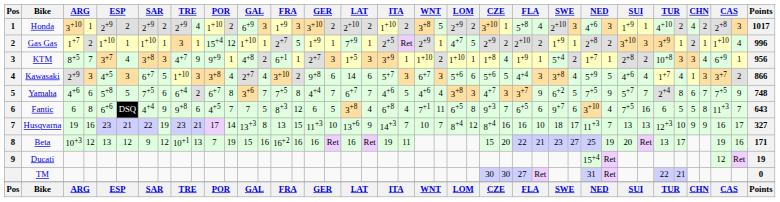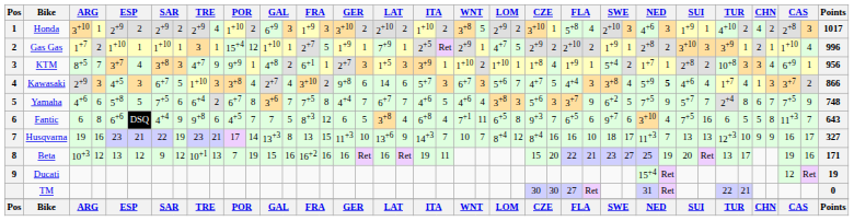 <table class="wikitable" style="font-size: 80%; text-align:center">
 <tr valign="top">
 <th valign="middle">Pos</th>
 <th valign="middle">Bike</th>
 <th colspan=2><a href='#'>ARG</a><br></th>
 <th colspan=2><a href='#'>ESP</a><br></th>
 <th colspan=2><a href='#'>SAR</a><br></th>
 <th colspan=2><a href='#'>TRE</a><br></th>
 <th colspan=2><a href='#'>POR</a><br></th>
 <th colspan=2><a href='#'>GAL</a><br></th>
 <th colspan=2><a href='#'>FRA</a><br></th>
 <th colspan=2><a href='#'>GER</a><br></th>
 <th colspan=2><a href='#'>LAT</a><br></th>
 <th colspan=2><a href='#'>ITA</a><br></th>
 <th colspan=2><a href='#'>WNT</a><br></th>
 <th colspan=2><a href='#'>LOM</a><br></th>
 <th colspan=2><a href='#'>CZE</a><br></th>
 <th colspan=2><a href='#'>FLA</a><br></th>
 <th colspan=2><a href='#'>SWE</a><br></th>
 <th colspan=2><a href='#'>NED</a><br></th>
 <th colspan=2><a href='#'>SUI</a><br></th>
 <th colspan=2><a href='#'>TUR</a><br></th>
 <th colspan=2><a href='#'>CHN</a><br></th>
 <th colspan=2><a href='#'>CAS</a><br></th>
 <th valign="middle">Points</th>
 </tr>
 <tr>
 <th>1</th>
 <td><a href='#'>Honda</a></td>
 <td style="background:#ffdf9f;">3<sup>+10</sup></td>
 <td style="background:#ffffbf;">1</td>
 <td style="background:#dfdfdf;">2<sup>+9</sup></td>
 <td style="background:#dfdfdf;">2</td>
 <td style="background:#dfdfdf;">2<sup>+9</sup></td>
 <td style="background:#dfdfdf;">2</td>
 <td style="background:#dfdfdf;">2<sup>+9</sup></td>
 <td style="background:#dfffdf;">4</td>
 <td style="background:#ffffbf;">1<sup>+10</sup></td>
 <td style="background:#dfdfdf;">2</td>
 <td style="background:#dfffdf;">6<sup>+9</sup></td>
 <td style="background:#ffdf9f;">3</td>
 <td style="background:#ffffbf;">1<sup>+9</sup></td>
 <td style="background:#ffdf9f;">3</td>
 <td style="background:#ffdf9f;">3<sup>+10</sup></td>
 <td style="background:#dfdfdf;">2</td>
 <td style="background:#dfdfdf;">2<sup>+10</sup></td>
 <td style="background:#dfdfdf;">2</td>
 <td style="background:#ffffbf;">1<sup>+10</sup></td>
 <td style="background:#dfdfdf;">2</td>
 <td style="background:#ffdf9f;">3<sup>+8</sup></td>
 <td style="background:#dfffdf;">5</td>
 <td style="background:#dfdfdf;">2<sup>+9</sup></td>
 <td style="background:#dfdfdf;">2</td>
 <td style="background:#ffdf9f;">3<sup>+10</sup></td>
 <td style="background:#ffffbf;">1</td>
 <td style="background:#dfffdf;">5<sup>+8</sup></td>
 <td style="background:#dfffdf;">4</td>
 <td style="background:#dfdfdf;">2<sup>+10</sup></td>
 <td style="background:#ffdf9f;">3</td>
 <td style="background:#dfffdf;">4<sup>+6</sup></td>
 <td style="background:#ffdf9f;">3</td>
 <td style="background:#ffffbf;">1<sup>+9</sup></td>
 <td style="background:#ffffbf;">1</td>
 <td style="background:#dfffdf;">4<sup>+10</sup></td>
 <td style="background:#dfdfdf;">2</td>
 <td style="background:#dfffdf;">4</td>
 <td style="background:#dfdfdf;">2</td>
 <td style="background:#dfdfdf;">2<sup>+8</sup></td>
 <td style="background:#ffdf9f;">3</td>
 <th>1017</th>
 </tr>
 <tr>
 <th>2</th>
 <td><a href='#'>Gas Gas</a></td>
 <td style="background:#ffffbf;">1<sup>+7</sup></td>
 <td style="background:#dfdfdf;">2</td>
 <td style="background:#ffffbf;">1<sup>+10</sup></td>
 <td style="background:#ffffbf;">1</td>
 <td style="background:#ffffbf;">1<sup>+10</sup></td>
 <td style="background:#ffffbf;">1</td>
 <td style="background:#ffdf9f;">3</td>
 <td style="background:#ffffbf;">1</td>
 <td style="background:#dfffdf;">15<sup>+4</sup></td>
 <td style="background:#dfffdf;">12</td>
 <td style="background:#ffffbf;">1<sup>+10</sup></td>
 <td style="background:#ffffbf;">1</td>
 <td style="background:#dfdfdf;">2<sup>+7</sup></td>
 <td style="background:#dfffdf;">5</td>
 <td style="background:#ffffbf;">1<sup>+9</sup></td>
 <td style="background:#ffffbf;">1</td>
 <td style="background:#dfffdf;">7<sup>+9</sup></td>
 <td style="background:#ffffbf;">1</td>
 <td style="background:#dfdfdf;">2<sup>+5</sup></td>
 <td style="background:#efcfff;">Ret</td>
 <td style="background:#dfdfdf;">2<sup>+9</sup></td>
 <td style="background:#ffffbf;">1</td>
 <td style="background:#dfffdf;">4<sup>+7</sup></td>
 <td style="background:#dfffdf;">5</td>
 <td style="background:#dfdfdf;">2<sup>+9</sup></td>
 <td style="background:#dfdfdf;">2</td>
 <td style="background:#dfdfdf;">2<sup>+10</sup></td>
 <td style="background:#dfdfdf;">2</td>
 <td style="background:#ffffbf;">1<sup>+9</sup></td>
 <td style="background:#ffffbf;">1</td>
 <td style="background:#dfdfdf;">2<sup>+8</sup></td>
 <td style="background:#dfdfdf;">2</td>
 <td style="background:#ffdf9f;">3<sup>+10</sup></td>
 <td style="background:#ffdf9f;">3</td>
 <td style="background:#ffdf9f;">3<sup>+9</sup></td>
 <td style="background:#ffffbf;">1</td>
 <td style="background:#dfdfdf;">2</td>
 <td style="background:#ffffbf;">1</td>
 <td style="background:#ffffbf;">1<sup>+10</sup></td>
 <td style="background:#dfffdf;">4</td>
 <th>996</th>
 </tr>
 <tr>
 <th>3</th>
 <td><a href='#'>KTM</a></td>
 <td style="background:#dfffdf;">8<sup>+5</sup></td>
 <td style="background:#dfffdf;">7</td>
 <td style="background:#ffdf9f;">3<sup>+7</sup></td>
 <td style="background:#dfffdf;">4</td>
 <td style="background:#ffdf9f;">3<sup>+8</sup></td>
 <td style="background:#ffdf9f;">3</td>
 <td style="background:#dfffdf;">4<sup>+7</sup></td>
 <td style="background:#dfffdf;">9</td>
 <td style="background:#dfffdf;">9<sup>+9</sup></td>
 <td style="background:#ffffbf;">1</td>
 <td style="background:#dfffdf;">4<sup>+8</sup></td>
 <td style="background:#dfdfdf;">2</td>
 <td style="background:#dfffdf;">6<sup>+1</sup></td>
 <td style="background:#ffffbf;">1</td>
 <td style="background:#dfdfdf;">2<sup>+7</sup></td>
 <td style="background:#ffdf9f;">3</td>
 <td style="background:#ffffbf;">1<sup>+5</sup></td>
 <td style="background:#ffdf9f;">3</td>
 <td style="background:#ffdf9f;">3<sup>+9</sup></td>
 <td style="background:#ffffbf;">1</td>
 <td style="background:#ffffbf;">1<sup>+10</sup></td>
 <td style="background:#dfdfdf;">2</td>
 <td style="background:#ffffbf;">1<sup>+10</sup></td>
 <td style="background:#ffffbf;">1</td>
 <td style="background:#ffffbf;">1<sup>+8</sup></td>
 <td style="background:#dfffdf;">4</td>
 <td style="background:#ffffbf;">1<sup>+9</sup></td>
 <td style="background:#ffffbf;">1</td>
 <td style="background:#dfffdf;">5<sup>+4</sup></td>
 <td style="background:#dfdfdf;">2</td>
 <td style="background:#ffffbf;">1<sup>+7</sup></td>
 <td style="background:#ffffbf;">1</td>
 <td style="background:#dfdfdf;">2<sup>+8</sup></td>
 <td style="background:#dfdfdf;">2</td>
 <td style="background:#dfffdf;">10<sup>+8</sup></td>
 <td style="background:#ffdf9f;">3</td>
 <td style="background:#ffdf9f;">3</td>
 <td style="background:#dfffdf;">4</td>
 <td style="background:#dfffdf;">6<sup>+9</sup></td>
 <td style="background:#ffffbf;">1</td>
 <th>956</th>
 </tr>
 <tr>
 <th>4</th>
 <td><a href='#'>Kawasaki</a></td>
 <td style="background:#dfdfdf;">2<sup>+9</sup></td>
 <td style="background:#ffdf9f;">3</td>
 <td style="background:#dfffdf;">4<sup>+5</sup></td>
 <td style="background:#ffdf9f;">3</td>
 <td style="background:#dfffdf;">6<sup>+7</sup></td>
 <td style="background:#dfffdf;">5</td>
 <td style="background:#ffffbf;">1<sup>+10</sup></td>
 <td style="background:#ffdf9f;">3</td>
 <td style="background:#ffdf9f;">3<sup>+8</sup></td>
 <td style="background:#dfffdf;">4</td>
 <td style="background:#dfdfdf;">2<sup>+7</sup></td>
 <td style="background:#dfffdf;">4</td>
 <td style="background:#ffdf9f;">3<sup>+10</sup></td>
 <td style="background:#dfdfdf;">2</td>
 <td style="background:#dfffdf;">9<sup>+8</sup></td>
 <td style="background:#dfffdf;">6</td>
 <td style="background:#dfffdf;">14</td>
 <td style="background:#dfffdf;">6</td>
 <td style="background:#dfffdf;">5<sup>+7</sup></td>
 <td style="background:#ffdf9f;">3</td>
 <td style="background:#dfffdf;">6<sup>+7</sup></td>
 <td style="background:#ffdf9f;">3</td>
 <td style="background:#dfffdf;">5<sup>+6</sup></td>
-<td style="background:#dfffdf;">6</td>
-<td style="background:#dfffdf;">5<sup>+6</sup></td>
+<td style="background:#dfffdf;">7</td>
+<td style="background:#dfffdf;">4<sup>+7</sup></td>
 <td style="background:#dfffdf;">5</td>
 <td style="background:#dfffdf;">4<sup>+4</sup></td>
 <td style="background:#ffdf9f;">3</td>
 <td style="background:#ffdf9f;">3<sup>+8</sup></td>
 <td style="background:#dfffdf;">4</td>
 <td style="background:#dfffdf;">5<sup>+9</sup></td>
-<td style="background:#dfffdf;">5</td>
+<td style="background:#dfffdf;"><strong>5</strong></td>
 <td style="background:#dfffdf;">4<sup>+6</sup></td>
 <td style="background:#dfffdf;">4</td>
 <td style="background:#ffffbf;">1<sup>+7</sup></td>
 <td style="background:#dfffdf;">4</td>
 <td style="background:#ffffbf;">1</td>
 <td style="background:#ffdf9f;">3</td>
 <td style="background:#ffdf9f;">3<sup>+7</sup></td>
 <td style="background:#dfdfdf;">2</td>
 <th>866</th>
 </tr>
 <tr>
 <th>5</th>
 <td><a href='#'>Yamaha</a></td>
 <td style="background:#dfffdf;">4<sup>+6</sup></td>
 <td style="background:#dfffdf;">6</td>
 <td style="background:#dfffdf;">5<sup>+8</sup></td>
 <td style="background:#dfffdf;">5</td>
 <td style="background:#dfffdf;">7<sup>+5</sup></td>
 <td style="background:#dfffdf;">6</td>
 <td style="background:#dfffdf;">6<sup>+4</sup></td>
 <td style="background:#dfdfdf;">2</td>
 <td style="background:#dfffdf;">6<sup>+7</sup></td>
 <td style="background:#dfffdf;">8</td>
 <td style="background:#ffdf9f;">3<sup>+6</sup></td>
 <td style="background:#dfffdf;">7</td>
 <td style="background:#dfffdf;">7<sup>+5</sup></td>
 <td style="background:#dfffdf;">8</td>
 <td style="background:#dfffdf;">4<sup>+4</sup></td>
 <td style="background:#dfffdf;">7</td>
 <td style="background:#dfffdf;">6<sup>+7</sup></td>
 <td style="background:#dfffdf;">7</td>
 <td style="background:#dfffdf;">4<sup>+6</sup></td>
 <td style="background:#dfffdf;">5</td>
 <td style="background:#dfffdf;">4<sup>+6</sup></td>
 <td style="background:#dfffdf;">4</td>
 <td style="background:#ffdf9f;">3<sup>+8</sup></td>
 <td style="background:#ffdf9f;">3</td>
-<td style="background:#dfffdf;">4<sup>+7</sup></td>
+<td style="background:#dfffdf;">5<sup>+6</sup></td>
 <td style="background:#ffdf9f;">3</td>
 <td style="background:#ffdf9f;">3<sup>+7</sup></td>
 <td style="background:#dfffdf;">9</td>
 <td style="background:#dfffdf;">6<sup>+2</sup></td>
 <td style="background:#dfffdf;">5</td>
 <td style="background:#dfffdf;">7<sup>+5</sup></td>
 <td style="background:#dfffdf;">9</td>
 <td style="background:#dfffdf;">5<sup>+7</sup></td>
 <td style="background:#dfffdf;">7</td>
 <td style="background:#dfdfdf;">2<sup>+4</sup></td>
 <td style="background:#dfffdf;">8</td>
 <td style="background:#dfffdf;">6</td>
 <td style="background:#dfffdf;">7</td>
 <td style="background:#dfffdf;">7<sup>+5</sup></td>
 <td style="background:#dfffdf;">9</td>
 <th>748</th>
 </tr>
 <tr>
 <th>6</th>
 <td><a href='#'>Fantic</a></td>
 <td style="background:#dfffdf;">6</td>
 <td style="background:#dfffdf;">8</td>
 <td style="background:#dfffdf;">6<sup>+6</sup></td>
 <td style="background-color:#000000;color:white">DSQ</td>
 <td style="background:#dfffdf;">4<sup>+4</sup></td>
 <td style="background:#dfffdf;">9</td>
 <td style="background:#dfffdf;">9<sup>+8</sup></td>
 <td style="background:#dfffdf;">6</td>
 <td style="background:#dfffdf;">4<sup>+5</sup></td>
 <td style="background:#dfffdf;">7</td>
 <td style="background:#dfffdf;">7</td>
 <td style="background:#dfffdf;">5</td>
 <td style="background:#dfffdf;">8<sup>+3</sup></td>
 <td style="background:#dfffdf;">12</td>
 <td style="background:#dfffdf;">6</td>
 <td style="background:#dfffdf;">5</td>
 <td style="background:#ffdf9f;">3<sup>+8</sup></td>
 <td style="background:#dfffdf;">4</td>
 <td style="background:#dfffdf;">6<sup>+8</sup></td>
 <td style="background:#dfffdf;">4</td>
 <td style="background:#dfffdf;">7<sup>+1</sup></td>
 <td style="background:#dfffdf;">11</td>
 <td style="background:#dfffdf;">6<sup>+5</sup></td>
 <td style="background:#dfffdf;">8</td>
 <td style="background:#dfffdf;">9<sup>+3</sup></td>
 <td style="background:#dfffdf;">7</td>
 <td style="background:#dfffdf;">6<sup>+5</sup></td>
 <td style="background:#dfffdf;">6</td>
 <td style="background:#dfffdf;">9<sup>+7</sup></td>
 <td style="background:#dfffdf;">6</td>
 <td style="background:#ffdf9f;">3<sup>+10</sup></td>
 <td style="background:#dfffdf;">4</td>
 <td style="background:#dfffdf;">7<sup>+5</sup></td>
 <td style="background:#dfffdf;">16</td>
 <td style="background:#dfffdf;">6</td>
 <td style="background:#dfffdf;">5</td>
 <td style="background:#dfffdf;">5</td>
 <td style="background:#dfffdf;">8</td>
 <td style="background:#dfffdf;">11<sup>+3</sup></td>
 <td style="background:#dfffdf;">7</td>
 <th>643</th>
 </tr>
 <tr>
 <th>7</th>
 <td><a href='#'>Husqvarna</a></td>
 <td style="background:#dfffdf;">19</td>
 <td style="background:#dfffdf;">16</td>
 <td style="background:#cfcfff;">23</td>
 <td style="background:#cfcfff;">21</td>
 <td style="background:#cfcfff;">22</td>
 <td style="background:#dfffdf;">19</td>
 <td style="background:#cfcfff;">23</td>
 <td style="background:#cfcfff;">21</td>
 <td style="background:#efcfff;">17</td>
 <td style="background:#dfffdf;">14</td>
 <td style="background:#dfffdf;">13<sup>+3</sup></td>
 <td style="background:#dfffdf;">8</td>
 <td style="background:#dfffdf;">13</td>
 <td style="background:#dfffdf;">15</td>
 <td style="background:#dfffdf;">11<sup>+3</sup></td>
 <td style="background:#dfffdf;">10</td>
 <td style="background:#dfffdf;">13<sup>+6</sup></td>
 <td style="background:#dfffdf;">9</td>
 <td style="background:#dfffdf;">14<sup>+3</sup></td>
 <td style="background:#dfffdf;">7</td>
 <td style="background:#dfffdf;">10</td>
 <td style="background:#dfffdf;">7</td>
 <td style="background:#dfffdf;">8<sup>+4</sup></td>
 <td style="background:#dfffdf;">12</td>
 <td style="background:#dfffdf;">8<sup>+4</sup></td>
 <td style="background:#dfffdf;">16</td>
 <td style="background:#dfffdf;">16</td>
 <td style="background:#dfffdf;">10</td>
 <td style="background:#dfffdf;">18</td>
 <td style="background:#dfffdf;">17</td>
 <td style="background:#dfffdf;">11<sup>+3</sup></td>
 <td style="background:#dfffdf;">7</td>
 <td style="background:#dfffdf;">13</td>
 <td style="background:#dfffdf;">13</td>
 <td style="background:#dfffdf;">12<sup>+3</sup></td>
 <td style="background:#dfffdf;">10</td>
 <td style="background:#dfffdf;">9</td>
 <td style="background:#dfffdf;">9</td>
 <td style="background:#dfffdf;">16</td>
 <td style="background:#dfffdf;">17</td>
 <th>327</th>
 </tr>
 <tr>
 <th>8</th>
 <td><a href='#'>Beta</a></td>
 <td style="background:#dfffdf;">10<sup>+3</sup></td>
 <td style="background:#dfffdf;">12</td>
 <td style="background:#dfffdf;">13</td>
 <td style="background:#dfffdf;">12</td>
 <td style="background:#dfffdf;">9</td>
 <td style="background:#dfffdf;">12</td>
 <td style="background:#dfffdf;">10<sup>+1</sup></td>
 <td style="background:#dfffdf;">13</td>
 <td style="background:#dfffdf;">7</td>
 <td style="background:#dfffdf;">19</td>
 <td style="background:#dfffdf;">15</td>
 <td style="background:#dfffdf;">16</td>
 <td style="background:#dfffdf;">16<sup>+2</sup></td>
 <td style="background:#dfffdf;">16</td>
 <td style="background:#dfffdf;">16</td>
 <td style="background:#efcfff;">Ret</td>
 <td style="background:#dfffdf;">16</td>
 <td style="background:#efcfff;">Ret</td>
 <td style="background:#dfffdf;">19</td>
 <td style="background:#dfffdf;">11</td>
 <td></td>
 <td></td>
 <td></td>
 <td></td>
 <td style="background:#dfffdf;">15</td>
 <td style="background:#dfffdf;">20</td>
 <td style="background:#cfcfff;">22</td>
 <td style="background:#cfcfff;">21</td>
 <td style="background:#cfcfff;">23</td>
 <td style="background:#cfcfff;">27</td>
 <td style="background:#cfcfff;">25</td>
 <td style="background:#dfffdf;">19</td>
 <td style="background:#dfffdf;">20</td>
 <td style="background:#efcfff;">Ret</td>
 <td style="background:#dfffdf;">13</td>
 <td style="background:#dfffdf;">17</td>
 <td></td>
 <td></td>
 <td style="background:#dfffdf;">19</td>
 <td style="background:#dfffdf;">16</td>
 <th>171</th>
 </tr>
 <tr>
 <th>9</th>
 <td><a href='#'>Ducati</a></td>
 <td></td>
 <td></td>
 <td></td>
 <td></td>
 <td></td>
 <td></td>
 <td></td>
 <td></td>
 <td></td>
 <td></td>
 <td></td>
 <td></td>
 <td></td>
 <td></td>
 <td></td>
 <td></td>
 <td></td>
 <td></td>
 <td></td>
 <td></td>
 <td></td>
 <td></td>
 <td></td>
 <td></td>
 <td></td>
 <td></td>
 <td></td>
 <td></td>
 <td></td>
 <td></td>
 <td style="background:#dfffdf;">15<sup>+4</sup></td>
 <td style="background:#efcfff;">Ret</td>
 <td></td>
 <td></td>
 <td></td>
 <td></td>
 <td></td>
 <td></td>
 <td style="background:#dfffdf;">12</td>
 <td style="background:#efcfff;">Ret</td>
 <th>19</th>
 </tr>
 <tr>
 <th></th>
 <td><a href='#'>TM</a></td>
 <td></td>
 <td></td>
 <td></td>
 <td></td>
 <td></td>
 <td></td>
 <td></td>
 <td></td>
 <td></td>
 <td></td>
 <td></td>
 <td></td>
 <td></td>
 <td></td>
 <td></td>
 <td></td>
 <td></td>
 <td></td>
 <td></td>
 <td></td>
 <td></td>
 <td></td>
 <td></td>
 <td></td>
 <td style="background:#cfcfff;">30</td>
 <td style="background:#cfcfff;">30</td>
 <td style="background:#cfcfff;">27</td>
 <td style="background:#efcfff;">Ret</td>
 <td></td>
 <td></td>
 <td style="background:#cfcfff;">31</td>
 <td style="background:#efcfff;">Ret</td>
 <td></td>
 <td></td>
 <td style="background:#cfcfff;">22</td>
 <td style="background:#cfcfff;">21</td>
 <td></td>
 <td></td>
 <td></td>
 <td></td>
 <th>0</th>
 </tr>
 <tr>
 </tr>
 <tr valign="top">
 <th valign="middle">Pos</th>
 <th valign="middle">Bike</th>
 <th colspan=2><a href='#'>ARG</a><br></th>
 <th colspan=2><a href='#'>ESP</a><br></th>
 <th colspan=2><a href='#'>SAR</a><br></th>
 <th colspan=2><a href='#'>TRE</a><br></th>
 <th colspan=2><a href='#'>POR</a><br></th>
 <th colspan=2><a href='#'>GAL</a><br></th>
 <th colspan=2><a href='#'>FRA</a><br></th>
 <th colspan=2><a href='#'>GER</a><br></th>
 <th colspan=2><a href='#'>LAT</a><br></th>
 <th colspan=2><a href='#'>ITA</a><br></th>
 <th colspan=2><a href='#'>WNT</a><br></th>
 <th colspan=2><a href='#'>LOM</a><br></th>
 <th colspan=2><a href='#'>CZE</a><br></th>
 <th colspan=2><a href='#'>FLA</a><br></th>
 <th colspan=2><a href='#'>SWE</a><br></th>
 <th colspan=2><a href='#'>NED</a><br></th>
 <th colspan=2><a href='#'>SUI</a><br></th>
 <th colspan=2><a href='#'>TUR</a><br></th>
 <th colspan=2><a href='#'>CHN</a><br></th>
 <th colspan=2><a href='#'>CAS</a><br></th>
 <th valign="middle">Points</th>
 </tr>
 </table>
